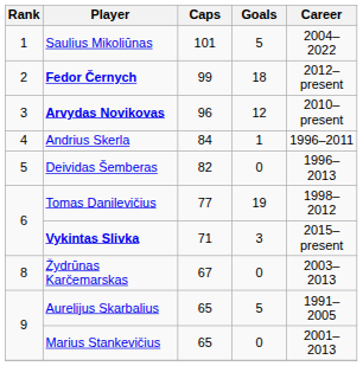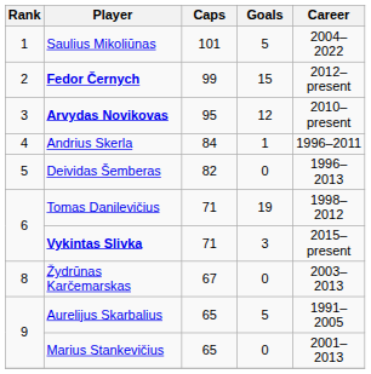 <table class="wikitable sortable" style="text-align:center">
 <tr>
 <th width=30>Rank</th>
 <th width=160>Player</th>
 <th width=60>Caps</th>
 <th width=60>Goals</th>
 <th width=80>Career</th>
 </tr>
 <tr>
 <td>1</td>
 <td align="left"><a href='#'>Saulius Mikoliūnas</a></td>
 <td>101</td>
 <td>5</td>
 <td>2004–2022</td>
 </tr>
 <tr>
 <td>2</td>
 <td align="left"><strong><a href='#'>Fedor Černych</a></strong></td>
 <td>99</td>
-<td>18</td>
+<td>15</td>
 <td>2012–present</td>
 </tr>
 <tr>
 <td>3</td>
 <td align="left"><strong><a href='#'>Arvydas Novikovas</a></strong></td>
-<td>96</td>
+<td>95</td>
 <td>12</td>
 <td>2010–present</td>
 </tr>
 <tr>
 <td>4</td>
 <td align="left"><a href='#'>Andrius Skerla</a></td>
 <td>84</td>
 <td>1</td>
 <td>1996–2011</td>
 </tr>
 <tr>
 <td>5</td>
 <td align="left"><a href='#'>Deividas Šemberas</a></td>
 <td>82</td>
 <td>0</td>
 <td>1996–2013</td>
 </tr>
 <tr>
 <td rowspan=2>6</td>
 <td align="left"><a href='#'>Tomas Danilevičius</a></td>
-<td>77</td>
+<td>71</td>
 <td>19</td>
 <td>1998–2012</td>
 </tr>
 <tr>
 <td align="left"><strong><a href='#'>Vykintas Slivka</a></strong></td>
 <td>71</td>
 <td>3</td>
 <td>2015–present</td>
 </tr>
 <tr>
 <td>8</td>
 <td align="left"><a href='#'>Žydrūnas Karčemarskas</a></td>
 <td>67</td>
 <td>0</td>
 <td>2003–2013</td>
 </tr>
 <tr>
 <td rowspan=2>9</td>
 <td align="left"><a href='#'>Aurelijus Skarbalius</a></td>
 <td>65</td>
 <td>5</td>
 <td>1991–2005</td>
 </tr>
 <tr>
 <td align="left"><a href='#'>Marius Stankevičius</a></td>
 <td>65</td>
 <td>0</td>
 <td>2001–2013</td>
 </tr>
 <tr>
 </tr>
 </table>
